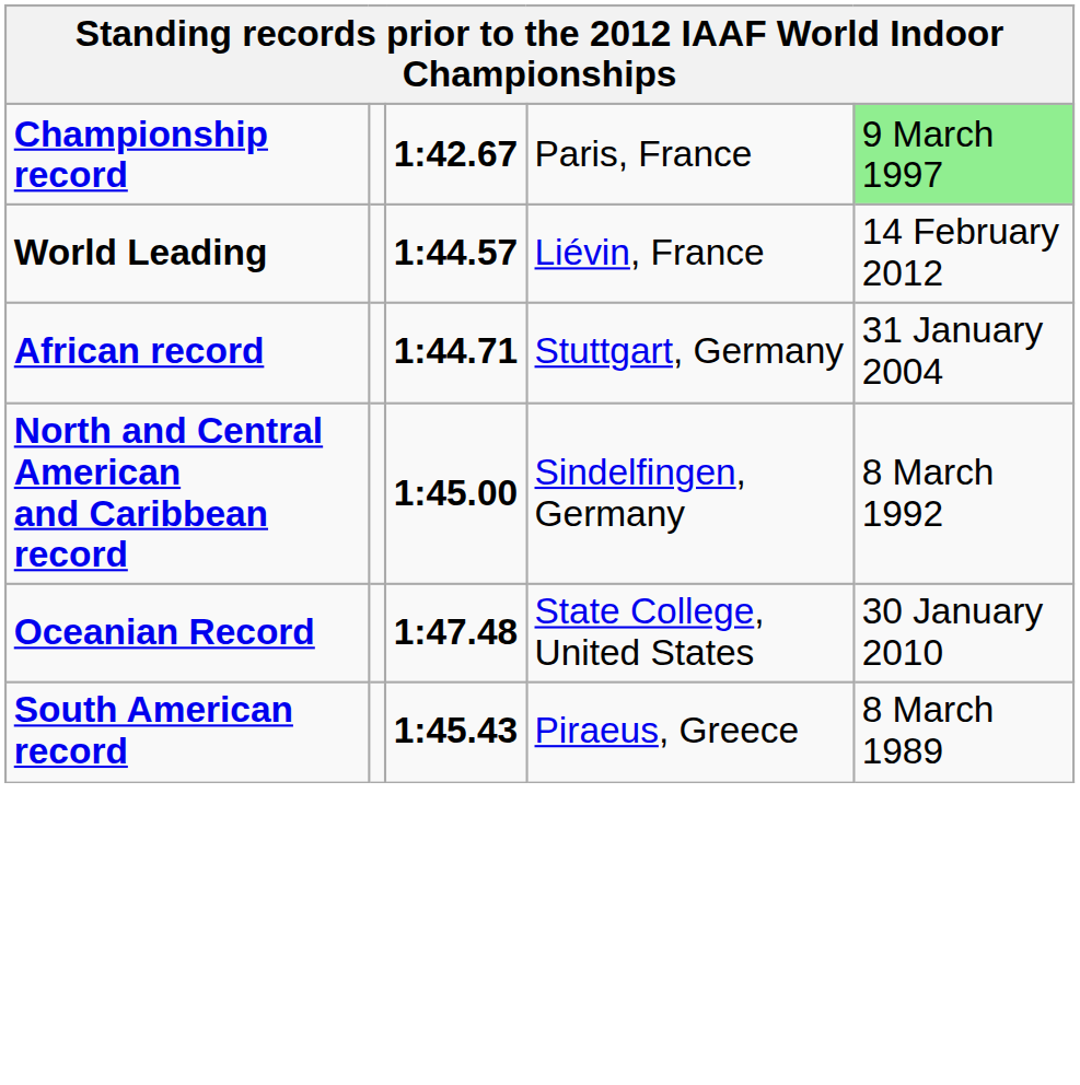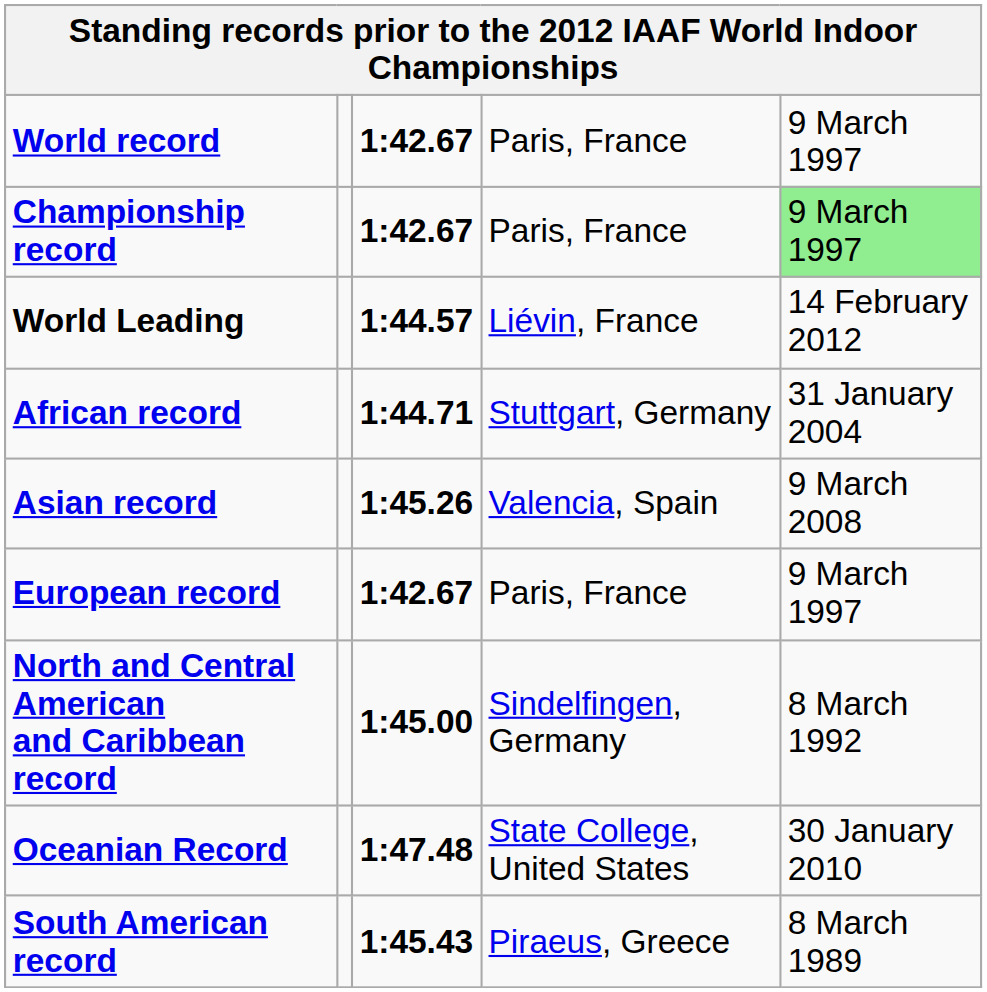 <table class="wikitable" width=75%>
 <tr>
 <th colspan="5">Standing records prior to the 2012 IAAF World Indoor Championships</th>
+</tr>
+<tr>
+<td><strong><a href='#'>World record</a></strong></td>
+<td></td>
+<td><strong>1:42.67</strong></td>
+<td>Paris, France</td>
+<td>9 March 1997</td>
 </tr>
 <tr>
 <td><strong><a href='#'>Championship record</a></strong></td>
 <td></td>
 <td><strong>1:42.67</strong></td>
 <td>Paris, France</td>
 <td style="background: lightgreen;">9 March 1997</td>
 </tr>
 <tr>
 <td><strong>World Leading</strong></td>
 <td></td>
 <td><strong>1:44.57</strong></td>
 <td><a href='#'>Liévin</a>, France</td>
 <td>14 February 2012</td>
 </tr>
 <tr>
 <td><strong><a href='#'>African record</a></strong></td>
 <td></td>
 <td><strong>1:44.71</strong></td>
 <td><a href='#'>Stuttgart</a>, Germany</td>
 <td>31 January 2004</td>
 </tr>
 <tr>
+<td><strong><a href='#'>Asian record</a></strong></td>
+<td></td>
+<td><strong>1:45.26</strong></td>
+<td><a href='#'>Valencia</a>, Spain</td>
+<td>9 March 2008</td>
+</tr>
+<tr>
+<td><strong><a href='#'>European record</a></strong></td>
+<td></td>
+<td><strong>1:42.67</strong></td>
+<td>Paris, France</td>
+<td>9 March 1997</td>
+</tr>
+<tr>
 <td><strong><a href='#'>North and Central American <br>and Caribbean record</a></strong></td>
 <td></td>
 <td><strong>1:45.00</strong></td>
 <td><a href='#'>Sindelfingen</a>, Germany</td>
 <td>8 March 1992</td>
 </tr>
 <tr>
 <td><strong><a href='#'>Oceanian Record</a></strong></td>
 <td></td>
 <td><strong>1:47.48</strong></td>
 <td><a href='#'>State College</a>, United States</td>
 <td>30 January 2010</td>
 </tr>
 <tr>
 <td><strong><a href='#'>South American record</a></strong></td>
 <td></td>
 <td><strong>1:45.43</strong></td>
 <td><a href='#'>Piraeus</a>, Greece</td>
 <td>8 March 1989</td>
 </tr>
 </table>
